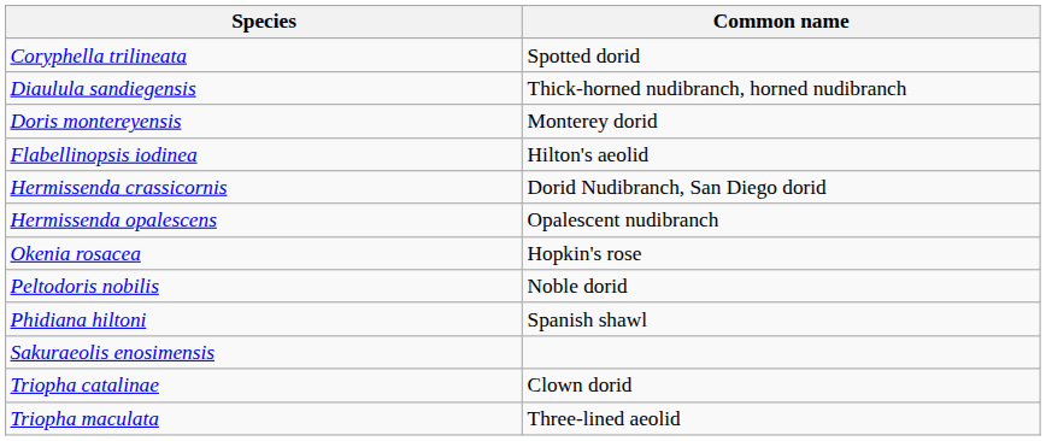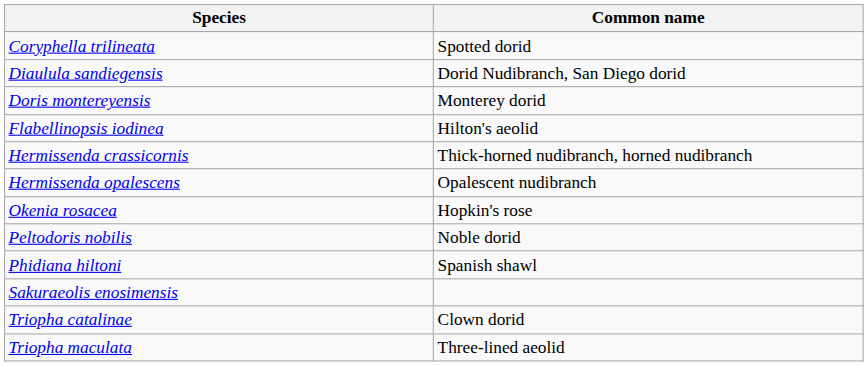 <table width=90% class="wikitable">
 <tr>
 <th width=25%>Species</th>
 <th width=25%>Common name</th>
 </tr>
 <tr>
 <td><em><a href='#'>Coryphella trilineata</a></em></td>
 <td>Spotted dorid</td>
 </tr>
 <tr>
 <td><em><a href='#'>Diaulula sandiegensis</a></em></td>
-<td>Thick-horned nudibranch, horned nudibranch</td>
+<td>Dorid Nudibranch, San Diego dorid</td>
 </tr>
 <tr>
 <td><em><a href='#'>Doris montereyensis</a></em></td>
 <td>Monterey dorid</td>
 </tr>
 <tr>
 <td><em><a href='#'>Flabellinopsis iodinea</a></em></td>
 <td>Hilton's aeolid</td>
 </tr>
 <tr>
 <td><em><a href='#'>Hermissenda crassicornis</a></em></td>
-<td>Dorid Nudibranch, San Diego dorid</td>
+<td>Thick-horned nudibranch, horned nudibranch</td>
 </tr>
 <tr>
 <td><em><a href='#'>Hermissenda opalescens</a></em></td>
 <td>Opalescent nudibranch</td>
 </tr>
 <tr>
 <td><em><a href='#'>Okenia rosacea</a></em></td>
 <td>Hopkin's rose</td>
 </tr>
 <tr>
 <td><em><a href='#'>Peltodoris nobilis</a></em></td>
 <td>Noble dorid</td>
 </tr>
 <tr>
 <td><em><a href='#'>Phidiana hiltoni</a></em></td>
 <td>Spanish shawl</td>
 </tr>
 <tr>
 <td><em><a href='#'>Sakuraeolis enosimensis</a></em></td>
 <td></td>
 </tr>
 <tr>
 <td><em><a href='#'>Triopha catalinae</a></em></td>
 <td>Clown dorid</td>
 </tr>
 <tr>
 <td><em><a href='#'>Triopha maculata</a></em></td>
 <td>Three-lined aeolid</td>
 </tr>
 </table>
